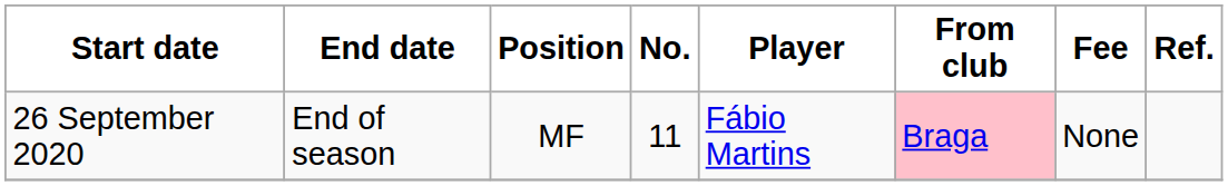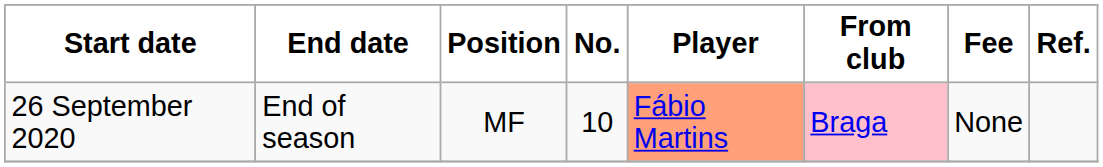 <table class="wikitable sortable">
 <tr>
 <th style="background:white; color:black;"><strong>Start date</strong></th>
 <th style="background:white; color:black;"><strong>End date</strong></th>
 <th style="background:white; color:black;"><strong>Position</strong></th>
 <th style="background:white; color:black;"><strong>No.</strong></th>
 <th style="background:white; color:black;"><strong>Player</strong></th>
 <th style="background:white; color:black;"><strong>From club</strong></th>
 <th style="background:white; color:black;"><strong>Fee</strong></th>
 <th style="background:white; color:black;"><strong>Ref.</strong></th>
 </tr>
 <tr>
 <td>26 September 2020</td>
 <td>End of season</td>
 <td style="text-align:center;">MF</td>
-<td style="text-align:center;">11</td>
-<td style="text-align:left;"> <a href='#'>Fábio Martins</a></td>
+<td style="text-align:center;">10</td>
+<td style="background: lightsalmon; text-align:left;"> <a href='#'>Fábio Martins</a></td>
 <td style="background: pink; text-align:left;"> <a href='#'>Braga</a></td>
 <td>None</td>
 <td></td>
 </tr>
 <tr>
 </tr>
 </table>
